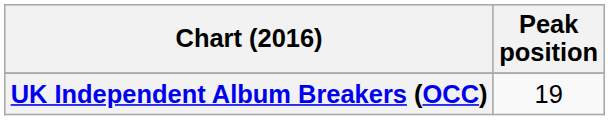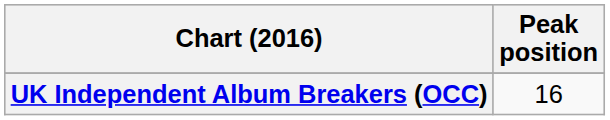 <table class="wikitable plainrowheaders" style="text-align:center">
 <tr>
 <th scope="col">Chart (2016)</th>
 <th scope="col">Peak<br>position</th>
 </tr>
 <tr>
 </tr>
 <tr>
 <th scope="row"><a href='#'>UK Independent Album Breakers</a> (<a href='#'>OCC</a>)</th>
-<td>19</td>
+<td>16</td>
 </tr>
 </table>
